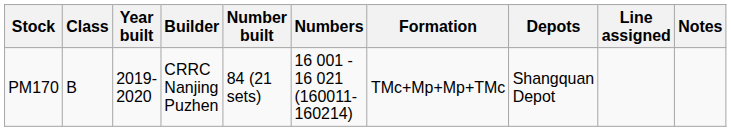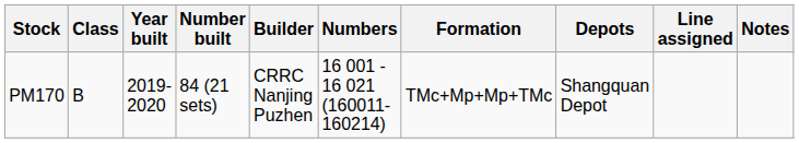 <table class="wikitable sortable" style="font-size: 95%;" |>
 <tr>
 <th>Stock</th>
 <th>Class</th>
 <th>Year built</th>
+<th>Number built</th>
 <th>Builder</th>
-<th>Number built</th>
 <th>Numbers</th>
 <th>Formation</th>
 <th>Depots</th>
 <th>Line assigned</th>
 <th>Notes</th>
 </tr>
 <tr bo,>
 <td>PM170</td>
 <td>B</td>
 <td>2019-2020</td>
+<td>84 (21 sets)</td>
 <td>CRRC Nanjing Puzhen</td>
-<td>84 (21 sets)</td>
 <td>16 001 - 16 021 (160011-160214)</td>
 <td>TMc+Mp+Mp+TMc</td>
 <td>Shangquan Depot</td>
 <td></td>
 <td></td>
 </tr>
 </table>
